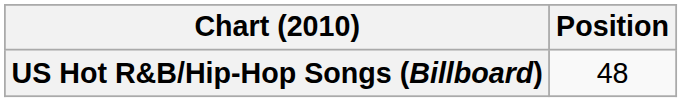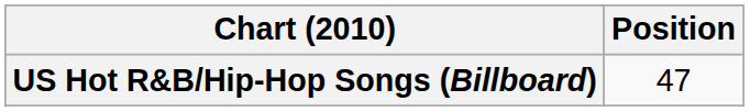 <table class="wikitable plainrowheaders">
 <tr>
 <th>Chart (2010)</th>
 <th>Position</th>
 </tr>
 <tr>
 <th scope="row">US Hot R&B/Hip-Hop Songs (<em>Billboard</em>)</th>
-<td align="center">48</td>
+<td align="center">47</td>
 </tr>
 </table>
